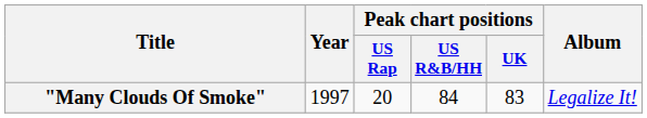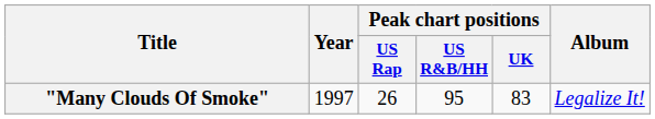 <table class="wikitable plainrowheaders" style="text-align:center;">
 <tr>
 <th scope="col" rowspan="2" style="width:15em;">Title</th>
 <th scope="col" rowspan="2" style="width:1em;">Year</th>
 <th scope="col" colspan="3">Peak chart positions</th>
 <th scope="col" rowspan="2">Album</th>
 </tr>
 <tr>
 <th scope="col" style="width:3em;font-size:85%;"><a href='#'>US<br>Rap</a><br></th>
 <th scope="col" style="width:3em;font-size:85%;"><a href='#'>US<br>R&B/HH</a><br></th>
 <th scope="col" style="width:3em;font-size:85%;"><a href='#'>UK</a><br></th>
 </tr>
 <tr>
 <th scope="row">"Many Clouds Of Smoke"</th>
 <td>1997</td>
-<td>20</td>
-<td>84</td>
+<td>26</td>
+<td>95</td>
 <td>83</td>
 <td><em><a href='#'>Legalize It!</a></em></td>
 </tr>
 </table>
